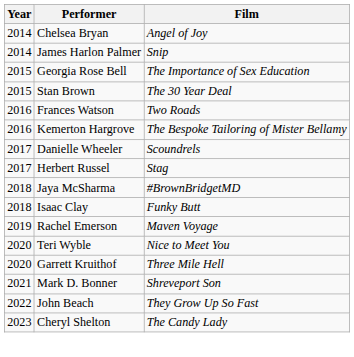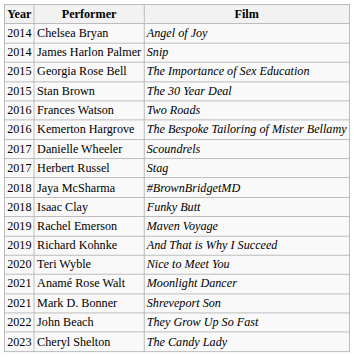 <table class="wikitable sortable">
 <tr>
 <th>Year</th>
 <th>Performer</th>
 <th>Film</th>
 </tr>
 <tr>
 <td>2014</td>
 <td>Chelsea Bryan</td>
 <td><em>Angel of Joy</em></td>
 </tr>
 <tr>
 <td>2014</td>
 <td>James Harlon Palmer</td>
 <td><em>Snip</em></td>
 </tr>
 <tr>
 <td>2015</td>
 <td>Georgia Rose Bell</td>
 <td><em>The Importance of Sex Education</em></td>
 </tr>
 <tr>
 <td>2015</td>
 <td>Stan Brown</td>
 <td><em>The 30 Year Deal</em></td>
 </tr>
 <tr>
 <td>2016</td>
 <td>Frances Watson</td>
 <td><em>Two Roads</em></td>
 </tr>
 <tr>
 <td>2016</td>
 <td>Kemerton Hargrove</td>
 <td><em>The Bespoke Tailoring of Mister Bellamy</em></td>
 </tr>
 <tr>
 <td>2017</td>
 <td>Danielle Wheeler</td>
 <td><em>Scoundrels</em></td>
 </tr>
 <tr>
 <td>2017</td>
 <td>Herbert Russel</td>
 <td><em>Stag</em></td>
 </tr>
 <tr>
 <td>2018</td>
 <td>Jaya McSharma</td>
 <td><em>#BrownBridgetMD</em></td>
 </tr>
 <tr>
 <td>2018</td>
 <td>Isaac Clay</td>
 <td><em>Funky Butt</em></td>
 </tr>
 <tr>
 <td>2019</td>
 <td>Rachel Emerson</td>
 <td><em>Maven Voyage</em></td>
 </tr>
 <tr>
+<td>2019</td>
+<td>Richard Kohnke</td>
+<td><em>And That is Why I Succeed</em></td>
+</tr>
+<tr>
 <td>2020</td>
 <td>Teri Wyble</td>
 <td><em>Nice to Meet You</em></td>
 </tr>
 <tr>
-<td>2020</td>
-<td>Garrett Kruithof</td>
-<td><em>Three Mile Hell</em></td>
+<td>2021</td>
+<td>Anamé Rose Walt</td>
+<td><em>Moonlight Dancer</em></td>
 </tr>
 <tr>
 <td>2021</td>
 <td>Mark D. Bonner</td>
 <td><em>Shreveport Son</em></td>
 </tr>
 <tr>
 <td>2022</td>
 <td>John Beach</td>
 <td><em>They Grow Up So Fast</em></td>
 </tr>
 <tr>
 <td>2023</td>
 <td>Cheryl Shelton</td>
 <td><em>The Candy Lady</em></td>
 </tr>
 </table>
